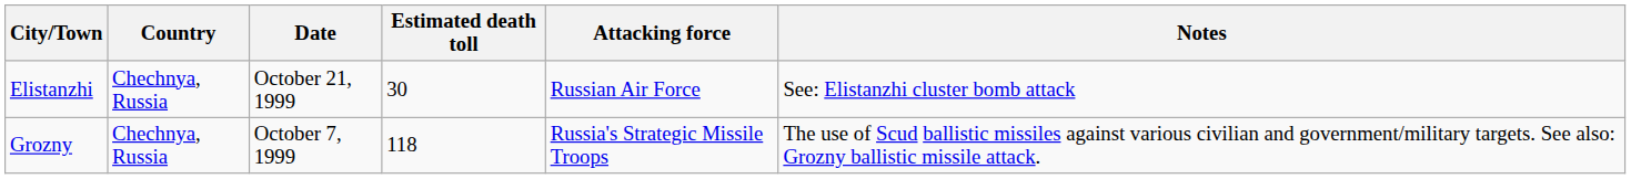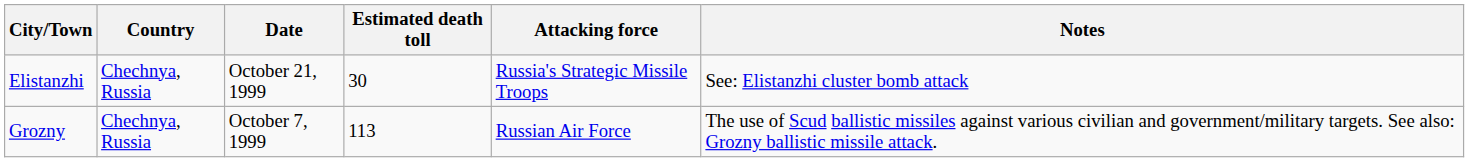 <table class="wikitable">
 <tr>
 <th>City/Town</th>
 <th>Country</th>
 <th>Date</th>
 <th>Estimated death toll</th>
 <th>Attacking force</th>
 <th>Notes</th>
 </tr>
 <tr>
 <td><a href='#'>Elistanzhi</a></td>
 <td><a href='#'>Chechnya</a>, <a href='#'>Russia</a></td>
 <td>October 21, 1999</td>
 <td>30</td>
-<td><a href='#'>Russian Air Force</a></td>
+<td><a href='#'>Russia's Strategic Missile Troops</a></td>
 <td>See: <a href='#'>Elistanzhi cluster bomb attack</a></td>
 </tr>
 <tr>
 <td><a href='#'>Grozny</a></td>
 <td><a href='#'>Chechnya</a>, <a href='#'>Russia</a></td>
 <td>October 7, 1999</td>
-<td>118</td>
-<td><a href='#'>Russia's Strategic Missile Troops</a></td>
+<td>113</td>
+<td><a href='#'>Russian Air Force</a></td>
 <td>The use of <a href='#'>Scud</a> <a href='#'>ballistic missiles</a> against various civilian and government/military targets. See also: <a href='#'>Grozny ballistic missile attack</a>.</td>
 </tr>
 </table>
